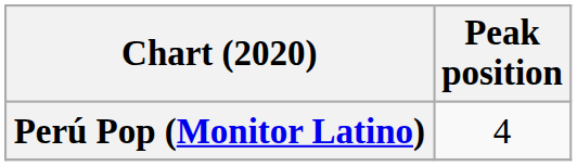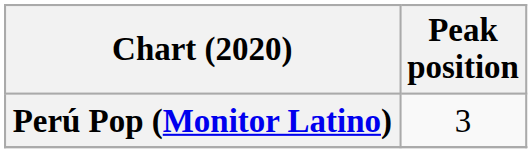 <table class="wikitable sortable plainrowheaders" style="text-align:center">
 <tr>
 <th scope="col">Chart (2020)</th>
 <th scope="col">Peak<br> position</th>
 </tr>
 <tr>
 <th scope="row">Perú Pop (<a href='#'>Monitor Latino</a>)</th>
-<td>4</td>
+<td>3</td>
 </tr>
 <tr>
 </tr>
 </table>
